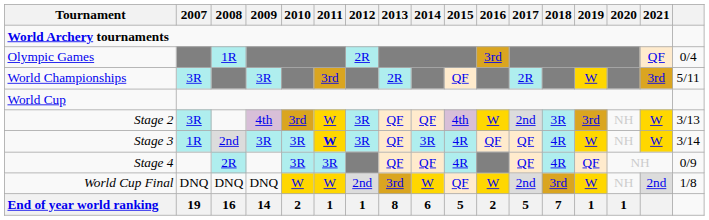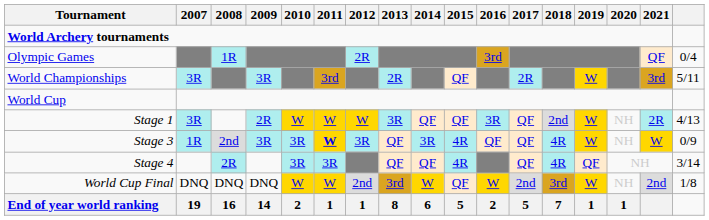 <table class=wikitable style=text-align:center>
 <tr>
 <th width=200>Tournament</th>
 <th width=30>2007</th>
 <th width=30>2008</th>
 <th width=30>2009</th>
 <th width=30>2010</th>
 <th width=30>2011</th>
 <th width=30>2012</th>
 <th width=30>2013</th>
 <th width=30>2014</th>
 <th width=30>2015</th>
 <th width=30>2016</th>
 <th width=30>2017</th>
 <th width=30>2018</th>
 <th width=30>2019</th>
 <th width=30>2020</th>
 <th width=30>2021</th>
 <th width=30></th>
 </tr>
 <tr>
 <td colspan="16" style="text-align:left;"><strong><a href='#'>World Archery</a> tournaments</strong></td>
 </tr>
 <tr>
 <td align=left><a href='#'>Olympic Games</a></td>
 <td style="background:#808080;"></td>
 <td style="background:#afeeee;"><a href='#'>1R</a></td>
 <td colspan="3" style="background:#808080;"></td>
 <td style="background:#afeeee;"><a href='#'>2R</a></td>
 <td colspan="3" style="background:#808080;"></td>
 <td style="background:#DAA520;"><a href='#'>3rd</a></td>
 <td colspan="4" style="background:#808080;"></td>
 <td style="background:#ffebcd;"><a href='#'>QF</a></td>
 <td>0/4</td>
 </tr>
 <tr>
 <td align=left><a href='#'>World Championships</a></td>
 <td style="background:#afeeee;"><a href='#'>3R</a></td>
 <td style="background:#808080;"></td>
 <td style="background:#afeeee;"><a href='#'>3R</a></td>
 <td style="background:#808080;"></td>
 <td style="background:#DAA520;"><a href='#'>3rd</a></td>
 <td style="background:#808080;"></td>
 <td style="background:#afeeee;"><a href='#'>2R</a></td>
 <td style="background:#808080;"></td>
 <td style="background:#ffebcd;"><a href='#'>QF</a></td>
 <td style="background:#808080;"></td>
 <td style="background:#afeeee;"><a href='#'>2R</a></td>
 <td style="background:#808080;"></td>
 <td style="background:#FFD700;"><a href='#'>W</a></td>
 <td style="background:#808080;"></td>
 <td style="background:#DAA520;"><a href='#'>3rd</a></td>
 <td>5/11</td>
 </tr>
 <tr>
 <td align=left><a href='#'>World Cup</a></td>
 <td colspan="15"></td>
 </tr>
 <tr>
-<td align=right><em>Stage 2</em></td>
+<td align=right><em>Stage 1</em></td>
 <td style="background:#afeeee;"><a href='#'>3R</a></td>
 <td></td>
-<td style="background:thistle;"><a href='#'>4th</a></td>
-<td style="background:#DAA520;"><a href='#'>3rd</a></td>
+<td style="background:#afeeee;"><a href='#'>2R</a></td>
+<td style="background:#FFD700;"><a href='#'>W</a></td>
+<td style="background:#FFD700;"><a href='#'>W</a></td>
 <td style="background:#FFD700;"><a href='#'>W</a></td>
 <td style="background:#afeeee;"><a href='#'>3R</a></td>
 <td style="background:#ffebcd;"><a href='#'>QF</a></td>
 <td style="background:#ffebcd;"><a href='#'>QF</a></td>
-<td style="background:thistle;"><a href='#'>4th</a></td>
+<td style="background:#afeeee;"><a href='#'>3R</a></td>
+<td style="background:#ffebcd;"><a href='#'>QF</a></td>
+<td style="background:#DCDCDC;"><a href='#'>2nd</a></td>
 <td style="background:#FFD700;"><a href='#'>W</a></td>
-<td style="background:#DCDCDC;"><a href='#'>2nd</a></td>
-<td style="background:#afeeee;"><a href='#'>3R</a></td>
-<td style="background:#DAA520;"><a href='#'>3rd</a></td>
 <td style=color:#ccc>NH</td>
-<td style="background:#FFD700;"><a href='#'>W</a></td>
-<td>3/13</td>
+<td style="background:#afeeee;"><a href='#'>2R</a></td>
+<td>4/13</td>
 </tr>
 <tr>
 <td align=right><em>Stage 3</em></td>
 <td style="background:#afeeee;"><a href='#'>1R</a></td>
 <td style="background:#DCDCDC;"><a href='#'>2nd</a></td>
 <td style="background:#afeeee;"><a href='#'>3R</a></td>
 <td style="background:#afeeee;"><a href='#'>3R</a></td>
 <td style="background:#FFD700;"><strong><a href='#'>W</a></strong></td>
 <td style="background:#afeeee;"><a href='#'>3R</a></td>
 <td style="background:#ffebcd;"><a href='#'>QF</a></td>
 <td style="background:#afeeee;"><a href='#'>3R</a></td>
 <td style="background:#afeeee;"><a href='#'>4R</a></td>
 <td style="background:#ffebcd;"><a href='#'>QF</a></td>
 <td style="background:#ffebcd;"><a href='#'>QF</a></td>
 <td style="background:#afeeee;"><a href='#'>4R</a></td>
 <td style="background:#FFD700;"><a href='#'>W</a></td>
 <td style=color:#ccc>NH</td>
 <td style="background:#FFD700;"><a href='#'>W</a></td>
-<td>3/14</td>
+<td>0/9</td>
 </tr>
 <tr>
 <td align=right><em>Stage 4</em></td>
 <td></td>
 <td style="background:#afeeee;"><a href='#'>2R</a></td>
 <td></td>
 <td style="background:#afeeee;"><a href='#'>3R</a></td>
 <td style="background:#afeeee;"><a href='#'>3R</a></td>
 <td style="background:#808080;"></td>
 <td style="background:#ffebcd;"><a href='#'>QF</a></td>
 <td style="background:#ffebcd;"><a href='#'>QF</a></td>
 <td style="background:#afeeee;"><a href='#'>4R</a></td>
 <td style="background:#808080;"></td>
 <td style="background:#ffebcd;"><a href='#'>QF</a></td>
 <td style="background:#afeeee;"><a href='#'>4R</a></td>
 <td style="background:#ffebcd;"><a href='#'>QF</a></td>
 <td style=color:#ccc colspan=2>NH</td>
-<td>0/9</td>
+<td>3/14</td>
 </tr>
 <tr>
 <td align=right><em>World Cup Final</em></td>
 <td>DNQ</td>
 <td>DNQ</td>
 <td>DNQ</td>
 <td style="background:#FFD700;"><a href='#'>W</a></td>
 <td style="background:#FFD700;"><a href='#'>W</a></td>
 <td style="background:#DCDCDC;"><a href='#'>2nd</a></td>
 <td style="background:#DAA520;"><a href='#'>3rd</a></td>
 <td style="background:#FFD700;"><a href='#'>W</a></td>
 <td style="background:#ffebcd;"><a href='#'>QF</a></td>
 <td style="background:#FFD700;"><a href='#'>W</a></td>
 <td style="background:#DCDCDC;"><a href='#'>2nd</a></td>
 <td style="background:#DAA520;"><a href='#'>3rd</a></td>
 <td style="background:#FFD700;"><a href='#'>W</a></td>
 <td style=color:#ccc>NH</td>
 <td style="background:#DCDCDC;"><a href='#'>2nd</a></td>
 <td>1/8</td>
 </tr>
 <tr>
 <th style=text-align:left><a href='#'>End of year world ranking</a></th>
 <th>19</th>
 <th>16</th>
 <th>14</th>
 <th>2</th>
 <th>1</th>
 <th>1</th>
 <th>8</th>
 <th>6</th>
 <th>5</th>
 <th>2</th>
 <th>5</th>
 <th>7</th>
 <th>1</th>
 <th>1</th>
 <th></th>
 </tr>
 </table>
